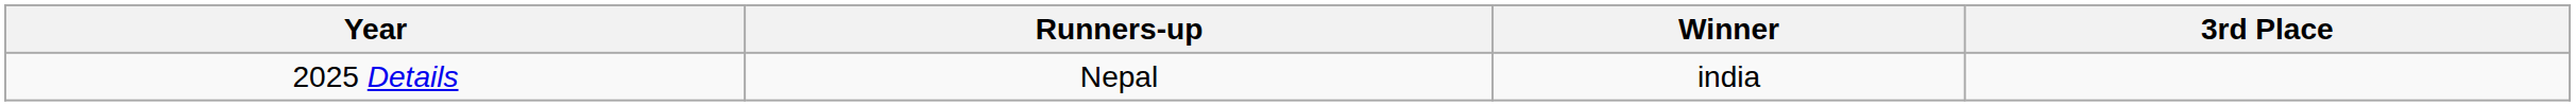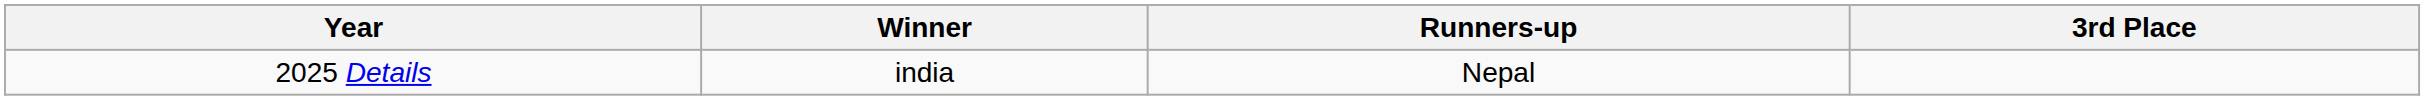 <table class="wikitable" style="font-size:90%; width: 98%; text-align: center;">
 <tr>
 <th>Year</th>
+<th>Winner</th>
 <th>Runners-up</th>
-<th>Winner</th>
 <th>3rd Place</th>
 </tr>
 <tr>
 <td>2025 <em><a href='#'>Details</a></em></td>
+<td>india</td>
 <td>Nepal</td>
-<td>india</td>
 <td></td>
 </tr>
 </table>
